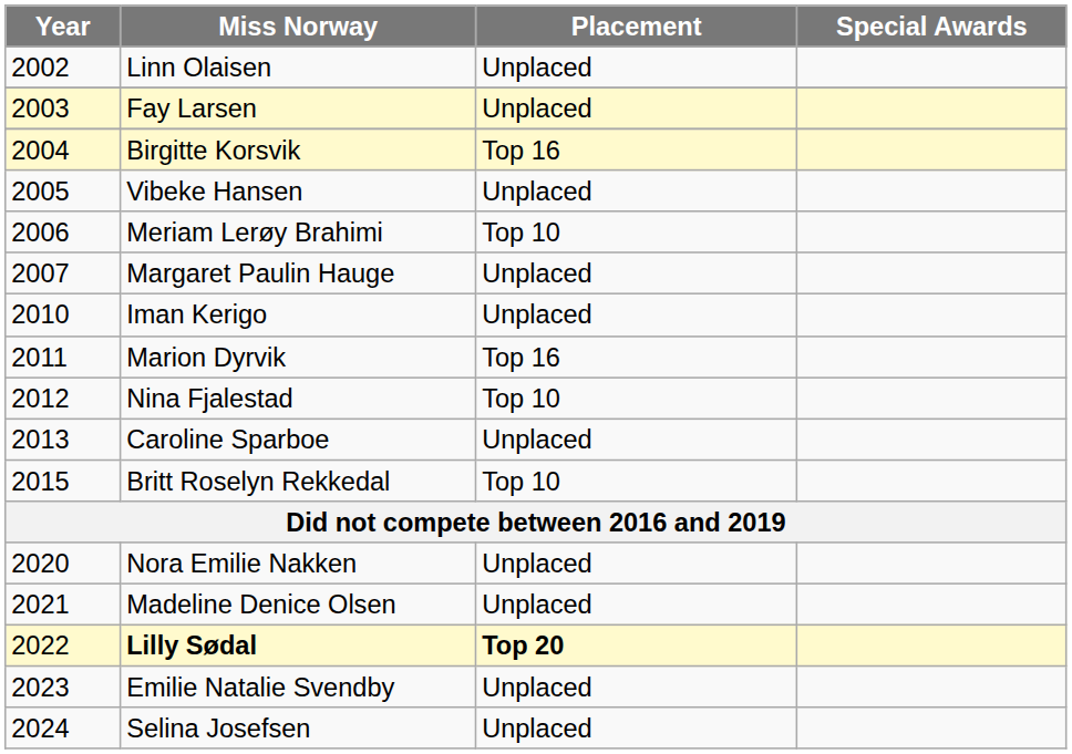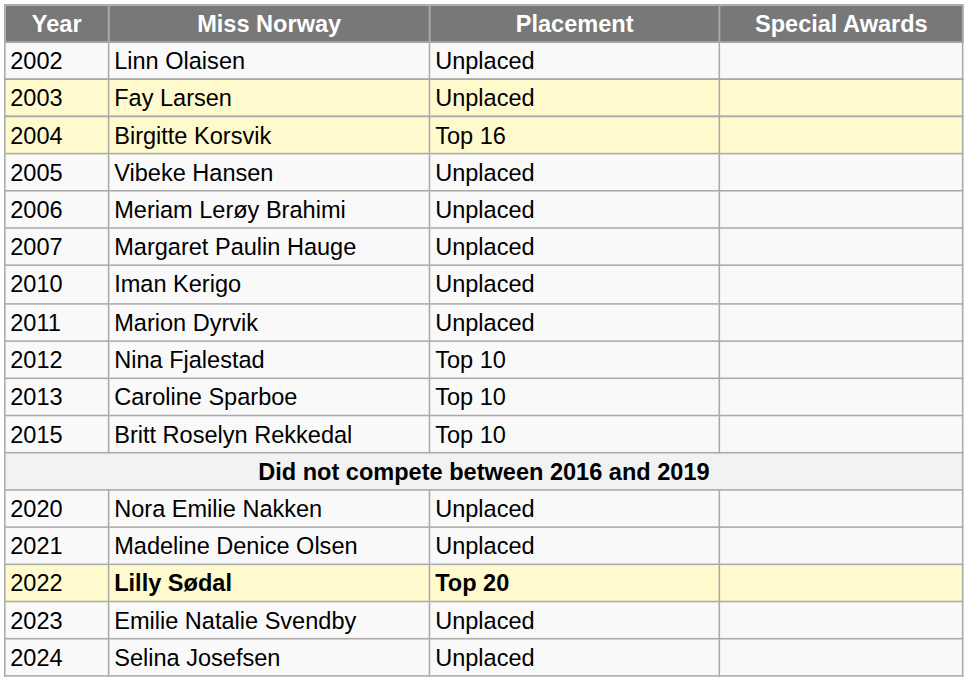 <table class="wikitable sortable" style="font-size: 95%;">
 <tr>
 <th width="60" style="background-color:#787878;color:#FFFFFF;">Year</th>
 <th width="200" style="background-color:#787878;color:#FFFFFF;">Miss Norway</th>
 <th width="180" style="background-color:#787878;color:#FFFFFF;">Placement</th>
 <th width="150" style="background-color:#787878;color:#FFFFFF;">Special Awards</th>
 </tr>
 <tr>
 <td>2002</td>
 <td>Linn Olaisen</td>
 <td>Unplaced</td>
 <td></td>
 </tr>
 <tr>
 </tr>
 <tr style="background-color:#FFFACD;">
 <td>2003</td>
 <td>Fay Larsen</td>
 <td>Unplaced</td>
 <td></td>
 </tr>
 <tr>
 </tr>
 <tr style="background-color:#FFFACD;">
 <td>2004</td>
 <td>Birgitte Korsvik</td>
 <td>Top 16</td>
 <td></td>
 </tr>
 <tr>
 <td>2005</td>
 <td>Vibeke Hansen</td>
 <td>Unplaced</td>
 <td></td>
 </tr>
 <tr>
 <td>2006</td>
 <td>Meriam Lerøy Brahimi</td>
-<td>Top 10</td>
+<td>Unplaced</td>
 <td></td>
 </tr>
 <tr>
 <td>2007</td>
 <td>Margaret Paulin Hauge</td>
 <td>Unplaced</td>
 <td></td>
 </tr>
 <tr>
 <td>2010</td>
 <td>Iman Kerigo</td>
 <td>Unplaced</td>
 <td></td>
 </tr>
 <tr>
 <td>2011</td>
 <td>Marion Dyrvik</td>
-<td>Top 16</td>
+<td>Unplaced</td>
 <td></td>
 </tr>
 <tr>
 <td>2012</td>
 <td>Nina Fjalestad</td>
 <td>Top 10</td>
 <td></td>
 </tr>
 <tr>
 <td>2013</td>
 <td>Caroline Sparboe</td>
-<td>Unplaced</td>
+<td>Top 10</td>
 <td></td>
 </tr>
 <tr>
 <td>2015</td>
 <td>Britt Roselyn Rekkedal</td>
 <td>Top 10</td>
 <td></td>
 </tr>
 <tr>
 <th colspan="4">Did not compete between 2016 and 2019</th>
 </tr>
 <tr>
 <td>2020</td>
 <td>Nora Emilie Nakken</td>
 <td>Unplaced</td>
 <td></td>
 </tr>
 <tr>
 <td>2021</td>
 <td>Madeline Denice Olsen</td>
 <td>Unplaced</td>
 <td></td>
 </tr>
 <tr style="background-color:#FFFACD;">
 <td>2022</td>
 <td><strong>Lilly Sødal</strong></td>
 <td><strong>Top 20</strong></td>
 <td></td>
 </tr>
 <tr>
 <td>2023</td>
 <td>Emilie Natalie Svendby</td>
 <td>Unplaced</td>
 <td></td>
 </tr>
 <tr>
 <td>2024</td>
 <td>Selina Josefsen</td>
 <td>Unplaced</td>
 <td></td>
 </tr>
 </table>
